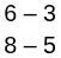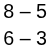 <table style="text-align:center">
 <tr>
 <th width=200></th>
 <th width=100></th>
 <th width=200></th>
 </tr>
 <tr>
 <td align=right><strong></strong></td>
-<td>6 – 3</td>
+<td>8 – 5</td>
 <td align=left></td>
 </tr>
 <tr>
 <td align=right><strong></strong></td>
-<td>8 – 5</td>
+<td>6 – 3</td>
 <td align=left></td>
 </tr>
 </table>
